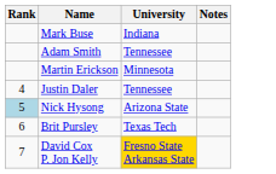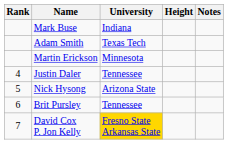 <table class="wikitable sortable" style="text-align:center">
 <tr>
 <th>Rank</th>
 <th>Name</th>
 <th>University</th>
+<th>Height</th>
 <th>Notes</th>
 </tr>
 <tr>
 <td></td>
 <td align=left><a href='#'>Mark Buse</a></td>
 <td align="left"><a href='#'>Indiana</a></td>
 <td></td>
+<td></td>
 </tr>
 <tr>
 <td></td>
 <td align=left><a href='#'>Adam Smith</a></td>
-<td align="left"><a href='#'>Tennessee</a></td>
+<td align="left"><a href='#'>Texas Tech</a></td>
+<td></td>
 <td></td>
 </tr>
 <tr>
 <td></td>
 <td align=left><a href='#'>Martin Erickson</a></td>
 <td align="left"><a href='#'>Minnesota</a></td>
 <td></td>
+<td></td>
 </tr>
 <tr>
 <td>4</td>
 <td align=left><a href='#'>Justin Daler</a></td>
 <td align="left"><a href='#'>Tennessee</a></td>
 <td></td>
+<td></td>
 </tr>
 <tr>
-<td style="background: lightblue;">5</td>
+<td>5</td>
 <td align=left><a href='#'>Nick Hysong</a></td>
 <td align=left><a href='#'>Arizona State</a></td>
+<td></td>
 <td></td>
 </tr>
 <tr>
 <td>6</td>
 <td align=left><a href='#'>Brit Pursley</a></td>
-<td align="left"><a href='#'>Texas Tech</a></td>
+<td align="left"><a href='#'>Tennessee</a></td>
+<td></td>
 <td></td>
 </tr>
 <tr>
 <td>7</td>
 <td align=left><a href='#'>David Cox</a> <br><a href='#'>P. Jon Kelly</a></td>
 <td align="left" style="background: gold;"><a href='#'>Fresno State</a><br><a href='#'>Arkansas State</a></td>
 <td></td>
+<td></td>
 </tr>
 </table>
